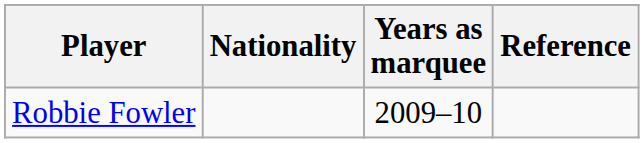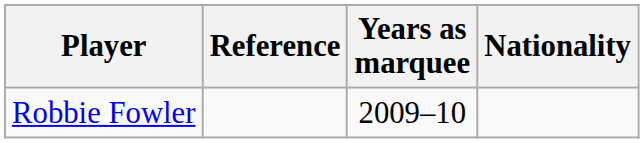 <table class="wikitable" style="text-align:center">
 <tr>
 <th>Player</th>
+<th>Reference</th>
+<th>Years as <br>marquee</th>
 <th>Nationality</th>
-<th>Years as <br>marquee</th>
-<th>Reference</th>
 </tr>
 <tr>
 <td><a href='#'>Robbie Fowler</a></td>
 <td></td>
 <td>2009–10</td>
 <td></td>
 </tr>
 </table>
